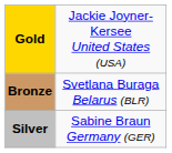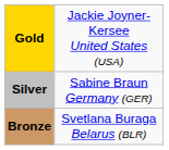 <table class="wikitable" style=" text-align:center; font-size:110%;" width="35%">
 <tr>
 <td bgcolor="gold"><strong>Gold</strong></td>
 <td> <a href='#'>Jackie Joyner-Kersee</a><br><em><a href='#'>United States</a> <small>(USA)</small></em></td>
 </tr>
 <tr>
+<td bgcolor="silver"><strong>Silver</strong></td>
+<td> <a href='#'>Sabine Braun</a><br><em><a href='#'>Germany</a> <small>(GER)</small></em></td>
+</tr>
+<tr>
 <td bgcolor="CC9966"><strong>Bronze</strong></td>
 <td> <a href='#'>Svetlana Buraga</a><br><em><a href='#'>Belarus</a> <small>(BLR)</small></em></td>
 </tr>
-<tr>
-<td bgcolor="silver"><strong>Silver</strong></td>
-<td> <a href='#'>Sabine Braun</a><br><em><a href='#'>Germany</a> <small>(GER)</small></em></td>
-</tr>
 </table>
